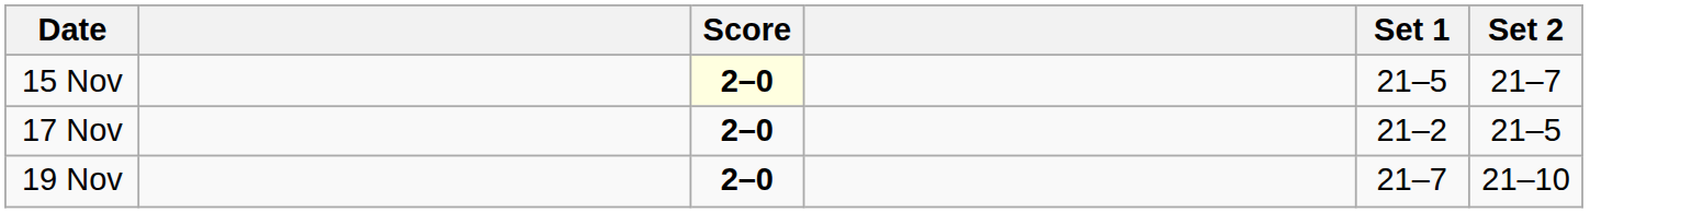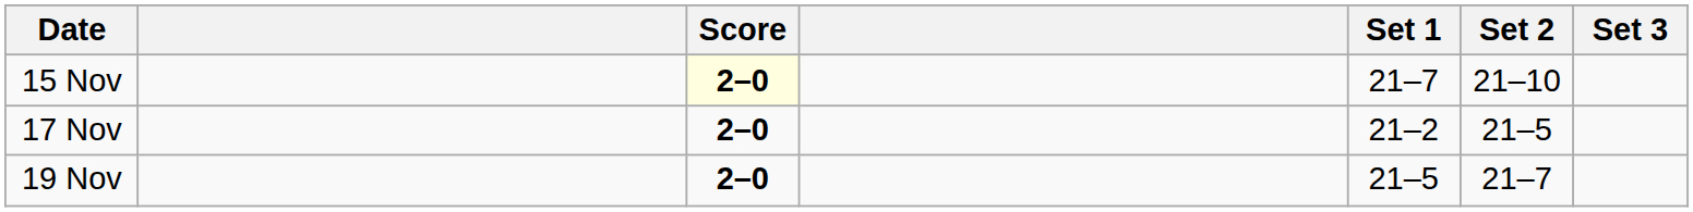 <table class="wikitable" style="text-align: center;">
 <tr>
 <th width="60">Date</th>
 <th align="right" width="270"></th>
 <th width="50">Score</th>
 <th align="left" width="270"></th>
 <th width="50">Set 1</th>
 <th width="50">Set 2</th>
+<th width="50">Set 3</th>
 </tr>
 <tr>
 <td>15 Nov</td>
 <td align=left><strong></strong></td>
 <td align=center style="background: lightyellow;"><strong>2–0</strong></td>
 <td align=left></td>
-<td>21–5</td>
 <td>21–7</td>
+<td>21–10</td>
+<td></td>
 </tr>
 <tr>
 <td>17 Nov</td>
 <td align=left><strong></strong></td>
 <td align=center><strong>2–0</strong></td>
 <td align=left></td>
 <td>21–2</td>
 <td>21–5</td>
+<td></td>
 </tr>
 <tr>
 <td>19 Nov</td>
 <td align=left><strong></strong></td>
 <td align=center><strong>2–0</strong></td>
 <td align=left></td>
+<td>21–5</td>
 <td>21–7</td>
-<td>21–10</td>
+<td></td>
 </tr>
 </table>
